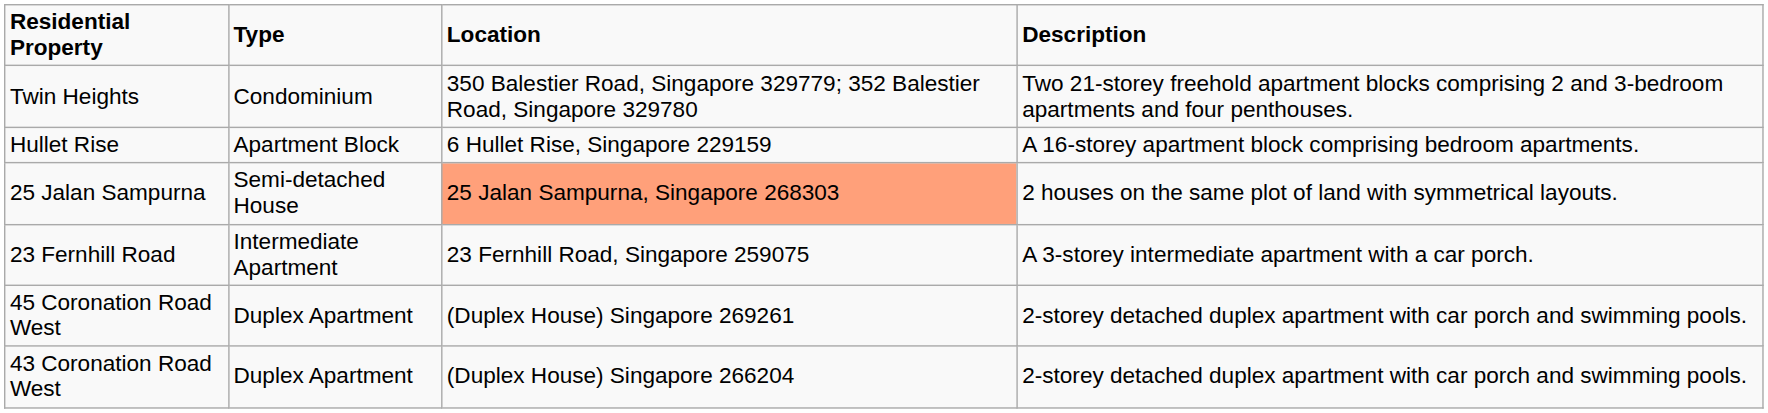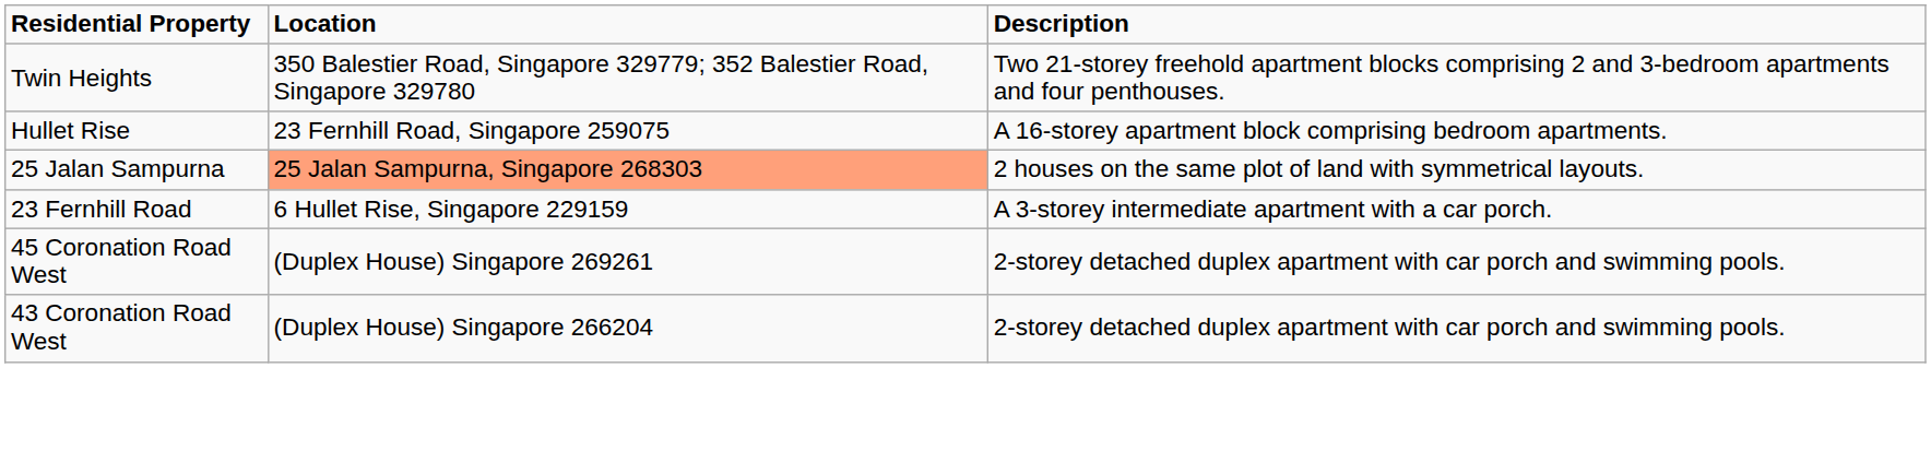 <table class="wikitable sortable" style="text-align:left">
 <tr>
 <td><strong>Residential Property</strong></td>
-<td><strong>Type</strong></td>
 <td><strong>Location</strong></td>
 <td><strong>Description</strong></td>
 </tr>
 <tr>
 <td>Twin Heights</td>
-<td>Condominium</td>
 <td>350 Balestier Road, Singapore 329779; 352 Balestier Road, Singapore 329780</td>
 <td>Two 21-storey freehold apartment blocks comprising 2 and 3-bedroom apartments and four penthouses.</td>
 </tr>
 <tr>
 <td>Hullet Rise</td>
-<td>Apartment Block</td>
-<td>6 Hullet Rise, Singapore 229159</td>
+<td>23 Fernhill Road, Singapore 259075</td>
 <td>A 16-storey apartment block comprising bedroom apartments.</td>
 </tr>
 <tr>
 <td>25 Jalan Sampurna</td>
-<td>Semi-detached House</td>
 <td style="background: lightsalmon;">25 Jalan Sampurna, Singapore 268303</td>
 <td>2 houses on the same plot of land with symmetrical layouts.</td>
 </tr>
 <tr>
 <td>23 Fernhill Road</td>
-<td>Intermediate Apartment</td>
-<td>23 Fernhill Road, Singapore 259075</td>
+<td>6 Hullet Rise, Singapore 229159</td>
 <td>A 3-storey intermediate apartment with a car porch.</td>
 </tr>
 <tr>
 <td>45 Coronation Road West</td>
-<td>Duplex Apartment</td>
 <td>(Duplex House) Singapore 269261</td>
 <td>2-storey detached duplex apartment with car porch and swimming pools.</td>
 </tr>
 <tr>
 <td>43 Coronation Road West</td>
-<td>Duplex Apartment</td>
 <td>(Duplex House) Singapore 266204</td>
 <td>2-storey detached duplex apartment with car porch and swimming pools.</td>
 </tr>
 </table>
